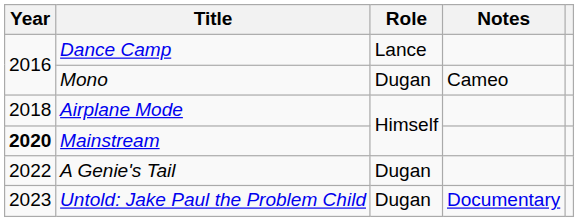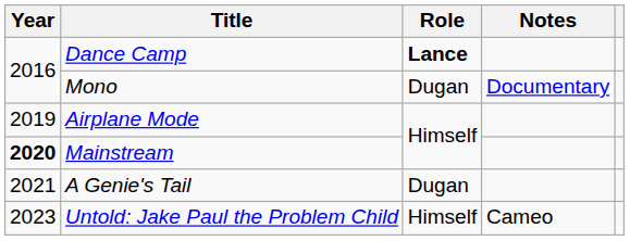 <table class="wikitable">
 <tr>
 <th>Year</th>
 <th>Title</th>
 <th>Role</th>
 <th class="unsortable">Notes</th>
 <th scope="col" class="unsortable"></th>
 </tr>
 <tr>
 <td rowspan="2">2016</td>
 <td><em><a href='#'>Dance Camp</a></em></td>
-<td>Lance</td>
+<td><strong>Lance</strong></td>
 <td></td>
 <td></td>
 </tr>
 <tr>
 <td><em>Mono</em></td>
 <td>Dugan</td>
-<td>Cameo</td>
+<td><a href='#'>Documentary</a></td>
 <td></td>
 </tr>
 <tr>
-<td>2018</td>
+<td>2019</td>
 <td><em><a href='#'>Airplane Mode</a></em></td>
 <td rowspan="2">Himself</td>
 <td></td>
 <td></td>
 </tr>
 <tr>
 <td><strong>2020</strong></td>
 <td><em><a href='#'>Mainstream</a></em></td>
 <td></td>
 <td></td>
 </tr>
 <tr>
-<td>2022</td>
+<td>2021</td>
 <td><em>A Genie's Tail</em></td>
 <td>Dugan</td>
 <td></td>
 <td></td>
 </tr>
 <tr>
 <td>2023</td>
 <td><em><a href='#'>Untold: Jake Paul the Problem Child</a></em></td>
-<td>Dugan</td>
-<td><a href='#'>Documentary</a></td>
+<td>Himself</td>
+<td>Cameo</td>
 <td></td>
 </tr>
 </table>
